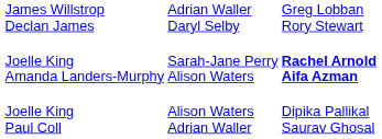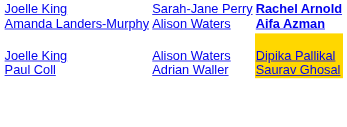 <table>
 <tr>
 <td></td>
 <td></td>
 <td></td>
 <td></td>
 </tr>
 <tr>
 <td></td>
 <td></td>
 <td></td>
 <td></td>
 </tr>
 <tr>
 <td></td>
-<td><br><a href='#'>James Willstrop</a><br><a href='#'>Declan James</a></td>
-<td><br><a href='#'>Adrian Waller</a><br><a href='#'>Daryl Selby</a></td>
-<td><br><a href='#'>Greg Lobban</a><br><a href='#'>Rory Stewart</a></td>
-</tr>
-<tr>
-<td></td>
 <td><br><a href='#'>Joelle King</a><br><a href='#'>Amanda Landers-Murphy</a></td>
 <td><br><a href='#'>Sarah-Jane Perry</a><br><a href='#'>Alison Waters</a></td>
 <td><strong><br><a href='#'>Rachel Arnold</a><br><a href='#'>Aifa Azman</a></strong></td>
 </tr>
 <tr>
 <td></td>
 <td><br><a href='#'>Joelle King</a><br><a href='#'>Paul Coll</a></td>
 <td><br><a href='#'>Alison Waters</a><br><a href='#'>Adrian Waller</a></td>
-<td><br><a href='#'>Dipika Pallikal</a><br><a href='#'>Saurav Ghosal</a></td>
+<td style="background: gold;"><br><a href='#'>Dipika Pallikal</a><br><a href='#'>Saurav Ghosal</a></td>
 </tr>
 </table>
